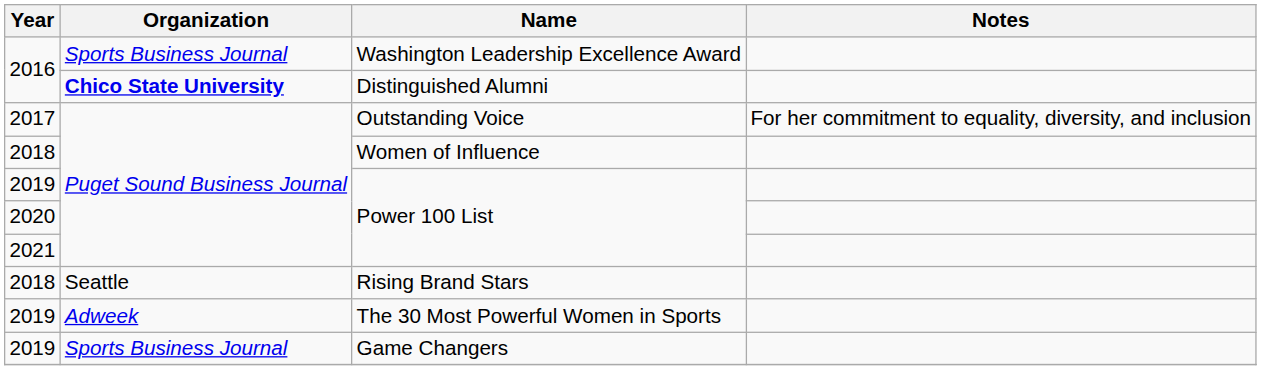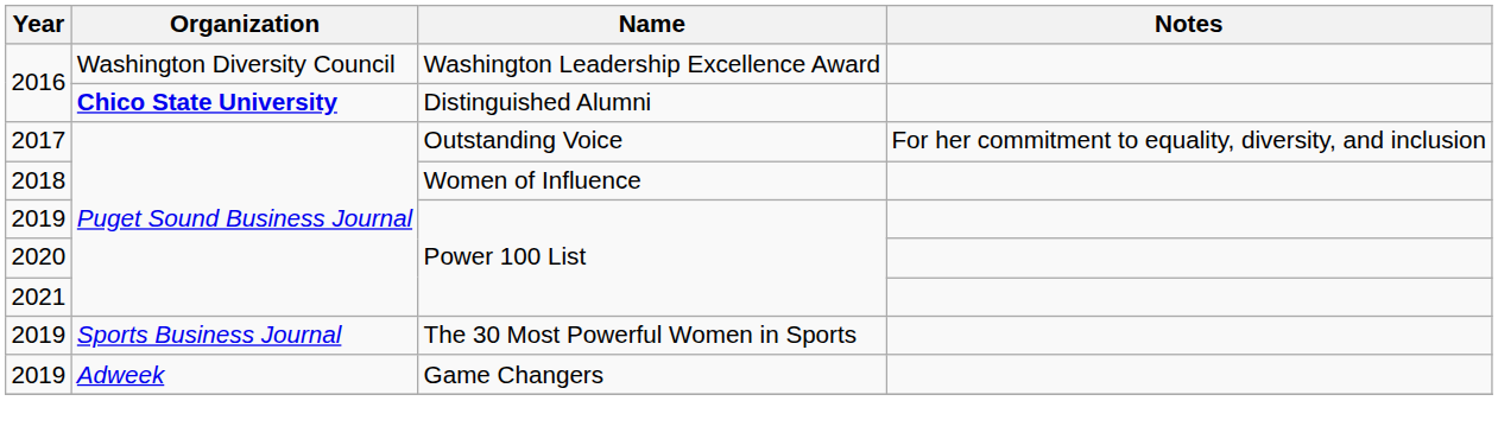 <table class="wikitable sortable">
 <tr>
 <th>Year</th>
 <th>Organization</th>
 <th>Name</th>
 <th class="unsortable">Notes</th>
 </tr>
 <tr>
 <td rowspan="2">2016</td>
-<td><em><a href='#'>Sports Business Journal</a></em></td>
+<td>Washington Diversity Council</td>
 <td>Washington Leadership Excellence Award</td>
 <td></td>
 </tr>
 <tr>
 <td><strong><a href='#'>Chico State University</a></strong></td>
 <td>Distinguished Alumni</td>
 <td></td>
 </tr>
 <tr>
 <td>2017</td>
 <td rowspan="5"><em><a href='#'>Puget Sound Business Journal</a></em></td>
 <td>Outstanding Voice</td>
 <td>For her commitment to equality, diversity, and inclusion</td>
 </tr>
 <tr>
 <td>2018</td>
 <td>Women of Influence</td>
 <td></td>
 </tr>
 <tr>
 <td>2019</td>
 <td rowspan="3">Power 100 List</td>
 <td></td>
 </tr>
 <tr>
 <td>2020</td>
 <td></td>
 </tr>
 <tr>
 <td>2021</td>
 <td></td>
 </tr>
 <tr>
-<td>2018</td>
-<td>Seattle</td>
-<td>Rising Brand Stars</td>
-<td></td>
+<td>2019</td>
+<td><em><a href='#'>Sports Business Journal</a></em></td>
+<td>The 30 Most Powerful Women in Sports</td>
 </tr>
 <tr>
 <td>2019</td>
 <td><em><a href='#'>Adweek</a></em></td>
-<td>The 30 Most Powerful Women in Sports</td>
-</tr>
-<tr>
-<td>2019</td>
-<td><em><a href='#'>Sports Business Journal</a></em></td>
 <td>Game Changers</td>
 <td></td>
 </tr>
 <tr>
 </tr>
 </table>
